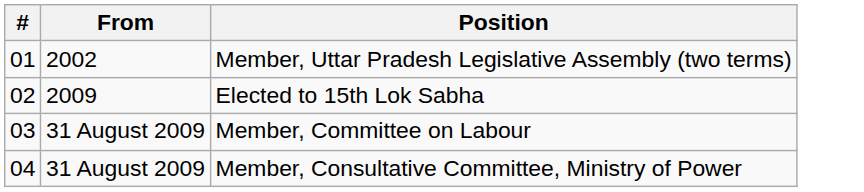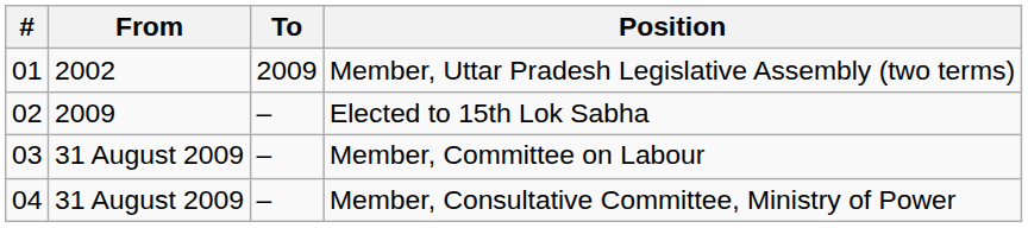 <table class="wikitable sortable">
 <tr>
 <th>#</th>
 <th>From</th>
+<th>To</th>
 <th>Position</th>
 </tr>
 <tr>
 <td>01</td>
 <td>2002</td>
+<td>2009</td>
 <td>Member, Uttar Pradesh Legislative Assembly (two terms)</td>
 </tr>
 <tr>
 <td>02</td>
 <td>2009</td>
+<td>–</td>
 <td>Elected to 15th Lok Sabha</td>
 </tr>
 <tr>
 <td>03</td>
 <td>31 August 2009</td>
+<td>–</td>
 <td>Member, Committee on Labour</td>
 </tr>
 <tr>
 <td>04</td>
 <td>31 August 2009</td>
+<td>–</td>
 <td>Member, Consultative Committee, Ministry of Power</td>
 </tr>
 </table>
